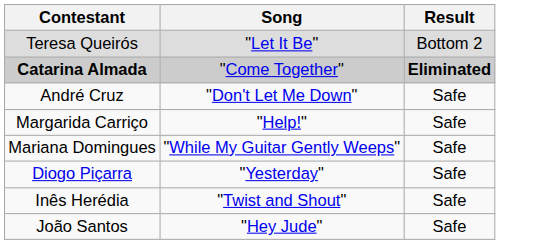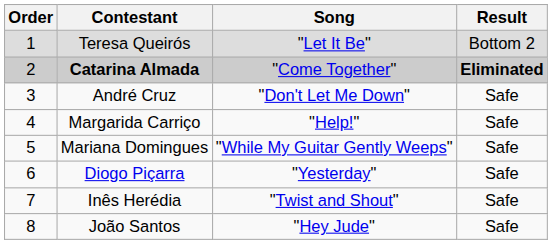 <table class="wikitable plainrowheaders" style="text-align:center;">
 <tr>
+<th>Order</th>
 <th>Contestant</th>
 <th>Song</th>
 <th>Result</th>
 </tr>
 <tr style="background:#ddd;">
+<td>1</td>
 <td>Teresa Queirós</td>
 <td>"<a href='#'>Let It Be</a>"</td>
 <td>Bottom 2</td>
 </tr>
 <tr style="background:#ccc;">
+<td>2</td>
 <td><strong>Catarina Almada</strong></td>
 <td>"<a href='#'>Come Together</a>"</td>
 <td><strong>Eliminated</strong></td>
 </tr>
 <tr>
+<td>3</td>
 <td>André Cruz</td>
 <td>"<a href='#'>Don't Let Me Down</a>"</td>
 <td>Safe</td>
 </tr>
 <tr>
+<td>4</td>
 <td>Margarida Carriço</td>
 <td>"<a href='#'>Help!</a>"</td>
 <td>Safe</td>
 </tr>
 <tr>
+<td>5</td>
 <td>Mariana Domingues</td>
 <td>"<a href='#'>While My Guitar Gently Weeps</a>"</td>
 <td>Safe</td>
 </tr>
 <tr>
+<td>6</td>
 <td><a href='#'>Diogo Piçarra</a></td>
 <td>"<a href='#'>Yesterday</a>"</td>
 <td>Safe</td>
 </tr>
 <tr>
+<td>7</td>
 <td>Inês Herédia</td>
 <td>"<a href='#'>Twist and Shout</a>"</td>
 <td>Safe</td>
 </tr>
 <tr>
+<td>8</td>
 <td>João Santos</td>
 <td>"<a href='#'>Hey Jude</a>"</td>
 <td>Safe</td>
 </tr>
 </table>
